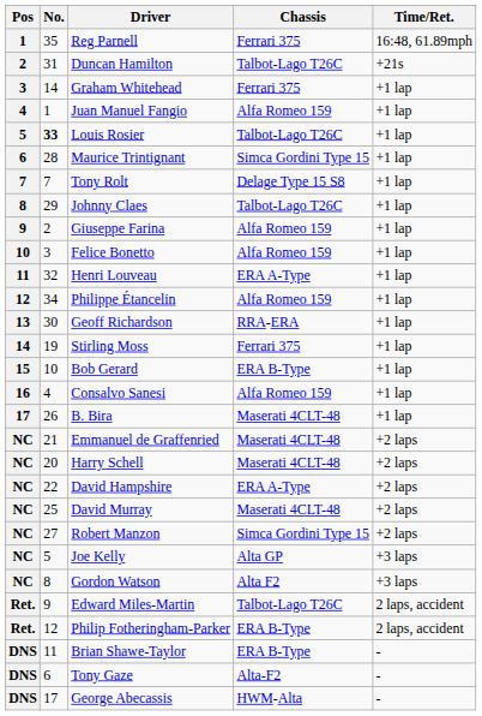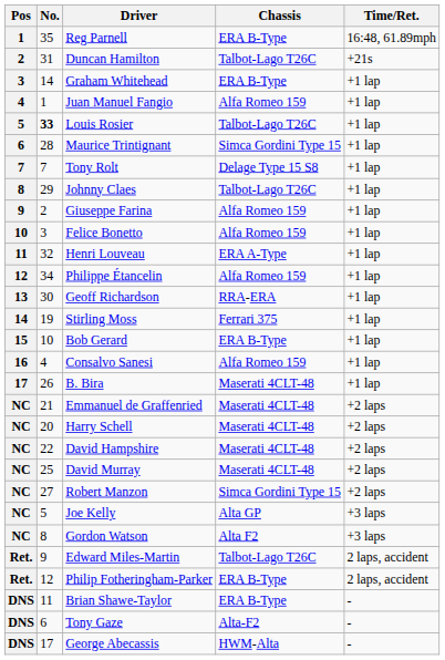 <table class="wikitable" style="font-size: 95%;">
 <tr>
 <th>Pos</th>
 <th>No.</th>
 <th>Driver</th>
 <th>Chassis</th>
 <th>Time/Ret.</th>
 </tr>
 <tr>
 <th>1</th>
 <td>35</td>
 <td> <a href='#'>Reg Parnell</a></td>
-<td><a href='#'>Ferrari 375</a></td>
+<td><a href='#'>ERA B-Type</a></td>
 <td>16:48, 61.89mph</td>
 </tr>
 <tr>
 <th>2</th>
 <td>31</td>
 <td> <a href='#'>Duncan Hamilton</a></td>
 <td><a href='#'>Talbot-Lago T26C</a></td>
 <td>+21s</td>
 </tr>
 <tr>
 <th>3</th>
 <td>14</td>
 <td> <a href='#'>Graham Whitehead</a></td>
-<td><a href='#'>Ferrari 375</a></td>
+<td><a href='#'>ERA B-Type</a></td>
 <td>+1 lap</td>
 </tr>
 <tr>
 <th>4</th>
 <td>1</td>
 <td> <a href='#'>Juan Manuel Fangio</a></td>
 <td><a href='#'>Alfa Romeo 159</a></td>
 <td>+1 lap</td>
 </tr>
 <tr>
 <th>5</th>
 <td><strong>33</strong></td>
 <td> <a href='#'>Louis Rosier</a></td>
 <td><a href='#'>Talbot-Lago T26C</a></td>
 <td>+1 lap</td>
 </tr>
 <tr>
 <th>6</th>
 <td>28</td>
 <td> <a href='#'>Maurice Trintignant</a></td>
 <td><a href='#'>Simca Gordini Type 15</a></td>
 <td>+1 lap</td>
 </tr>
 <tr>
 <th>7</th>
 <td>7</td>
 <td> <a href='#'>Tony Rolt</a></td>
 <td><a href='#'>Delage Type 15 S8</a></td>
 <td>+1 lap</td>
 </tr>
 <tr>
 <th>8</th>
 <td>29</td>
 <td> <a href='#'>Johnny Claes</a></td>
 <td><a href='#'>Talbot-Lago T26C</a></td>
 <td>+1 lap</td>
 </tr>
 <tr>
 <th>9</th>
 <td>2</td>
 <td> <a href='#'>Giuseppe Farina</a></td>
 <td><a href='#'>Alfa Romeo 159</a></td>
 <td>+1 lap</td>
 </tr>
 <tr>
 <th>10</th>
 <td>3</td>
 <td> <a href='#'>Felice Bonetto</a></td>
 <td><a href='#'>Alfa Romeo 159</a></td>
 <td>+1 lap</td>
 </tr>
 <tr>
 <th>11</th>
 <td>32</td>
 <td> <a href='#'>Henri Louveau</a></td>
 <td><a href='#'>ERA A-Type</a></td>
 <td>+1 lap</td>
 </tr>
 <tr>
 <th>12</th>
 <td>34</td>
 <td> <a href='#'>Philippe Étancelin</a></td>
 <td><a href='#'>Alfa Romeo 159</a></td>
 <td>+1 lap</td>
 </tr>
 <tr>
 <th>13</th>
 <td>30</td>
 <td> <a href='#'>Geoff Richardson</a></td>
 <td><a href='#'>RRA</a>-<a href='#'>ERA</a></td>
 <td>+1 lap</td>
 </tr>
 <tr>
 <th>14</th>
 <td>19</td>
 <td> <a href='#'>Stirling Moss</a></td>
 <td><a href='#'>Ferrari 375</a></td>
 <td>+1 lap</td>
 </tr>
 <tr>
 <th>15</th>
 <td>10</td>
 <td> <a href='#'>Bob Gerard</a></td>
 <td><a href='#'>ERA B-Type</a></td>
 <td>+1 lap</td>
 </tr>
 <tr>
 <th>16</th>
 <td>4</td>
 <td> <a href='#'>Consalvo Sanesi</a></td>
 <td><a href='#'>Alfa Romeo 159</a></td>
 <td>+1 lap</td>
 </tr>
 <tr>
 <th>17</th>
 <td>26</td>
 <td> <a href='#'>B. Bira</a></td>
 <td><a href='#'>Maserati 4CLT-48</a></td>
 <td>+1 lap</td>
 </tr>
 <tr>
 <th>NC</th>
 <td>21</td>
 <td> <a href='#'>Emmanuel de Graffenried</a></td>
 <td><a href='#'>Maserati 4CLT-48</a></td>
 <td>+2 laps</td>
 </tr>
 <tr>
 <th>NC</th>
 <td>20</td>
 <td> <a href='#'>Harry Schell</a></td>
 <td><a href='#'>Maserati 4CLT-48</a></td>
 <td>+2 laps</td>
 </tr>
 <tr>
 <th>NC</th>
 <td>22</td>
 <td> <a href='#'>David Hampshire</a></td>
-<td><a href='#'>ERA A-Type</a></td>
+<td><a href='#'>Maserati 4CLT-48</a></td>
 <td>+2 laps</td>
 </tr>
 <tr>
 <th>NC</th>
 <td>25</td>
 <td> <a href='#'>David Murray</a></td>
 <td><a href='#'>Maserati 4CLT-48</a></td>
 <td>+2 laps</td>
 </tr>
 <tr>
 <th>NC</th>
 <td>27</td>
 <td> <a href='#'>Robert Manzon</a></td>
 <td><a href='#'>Simca Gordini Type 15</a></td>
 <td>+2 laps</td>
 </tr>
 <tr>
 <th>NC</th>
 <td>5</td>
 <td> <a href='#'>Joe Kelly</a></td>
 <td><a href='#'>Alta GP</a></td>
 <td>+3 laps</td>
 </tr>
 <tr>
 <th>NC</th>
 <td>8</td>
 <td> <a href='#'>Gordon Watson</a></td>
 <td><a href='#'>Alta F2</a></td>
 <td>+3 laps</td>
 </tr>
 <tr>
 <th>Ret.</th>
 <td>9</td>
 <td> <a href='#'>Edward Miles-Martin</a></td>
 <td><a href='#'>Talbot-Lago T26C</a></td>
 <td>2 laps, accident</td>
 </tr>
 <tr>
 <th>Ret.</th>
 <td>12</td>
 <td> <a href='#'>Philip Fotheringham-Parker</a></td>
 <td><a href='#'>ERA B-Type</a></td>
 <td>2 laps, accident</td>
 </tr>
 <tr>
 <th>DNS</th>
 <td>11</td>
 <td> <a href='#'>Brian Shawe-Taylor</a></td>
 <td><a href='#'>ERA B-Type</a></td>
 <td>-</td>
 </tr>
 <tr>
 <th>DNS</th>
 <td>6</td>
 <td> <a href='#'>Tony Gaze</a></td>
 <td><a href='#'>Alta-F2</a></td>
 <td>-</td>
 </tr>
 <tr>
 <th>DNS</th>
 <td>17</td>
 <td> <a href='#'>George Abecassis</a></td>
 <td><a href='#'>HWM</a>-<a href='#'>Alta</a></td>
 <td>-</td>
 </tr>
 </table>
